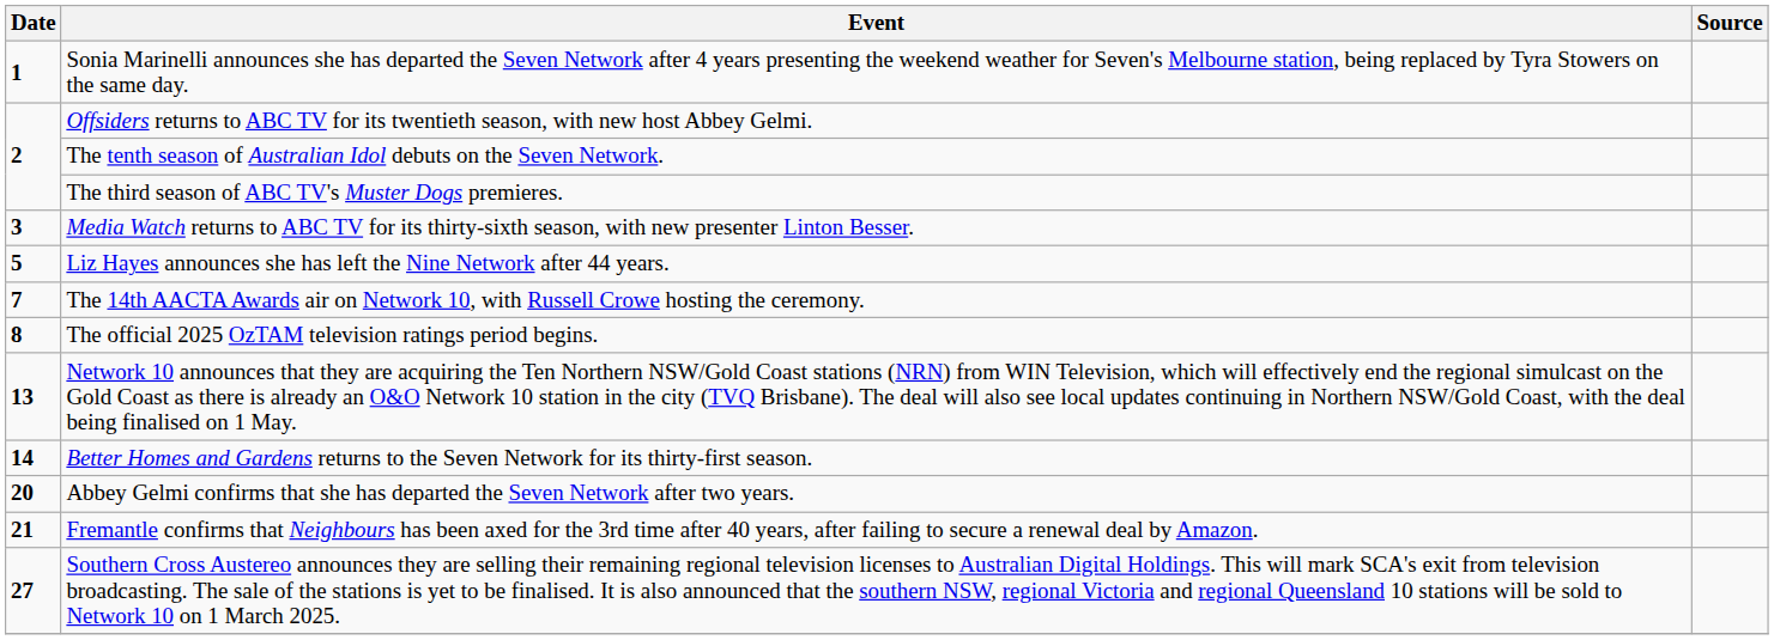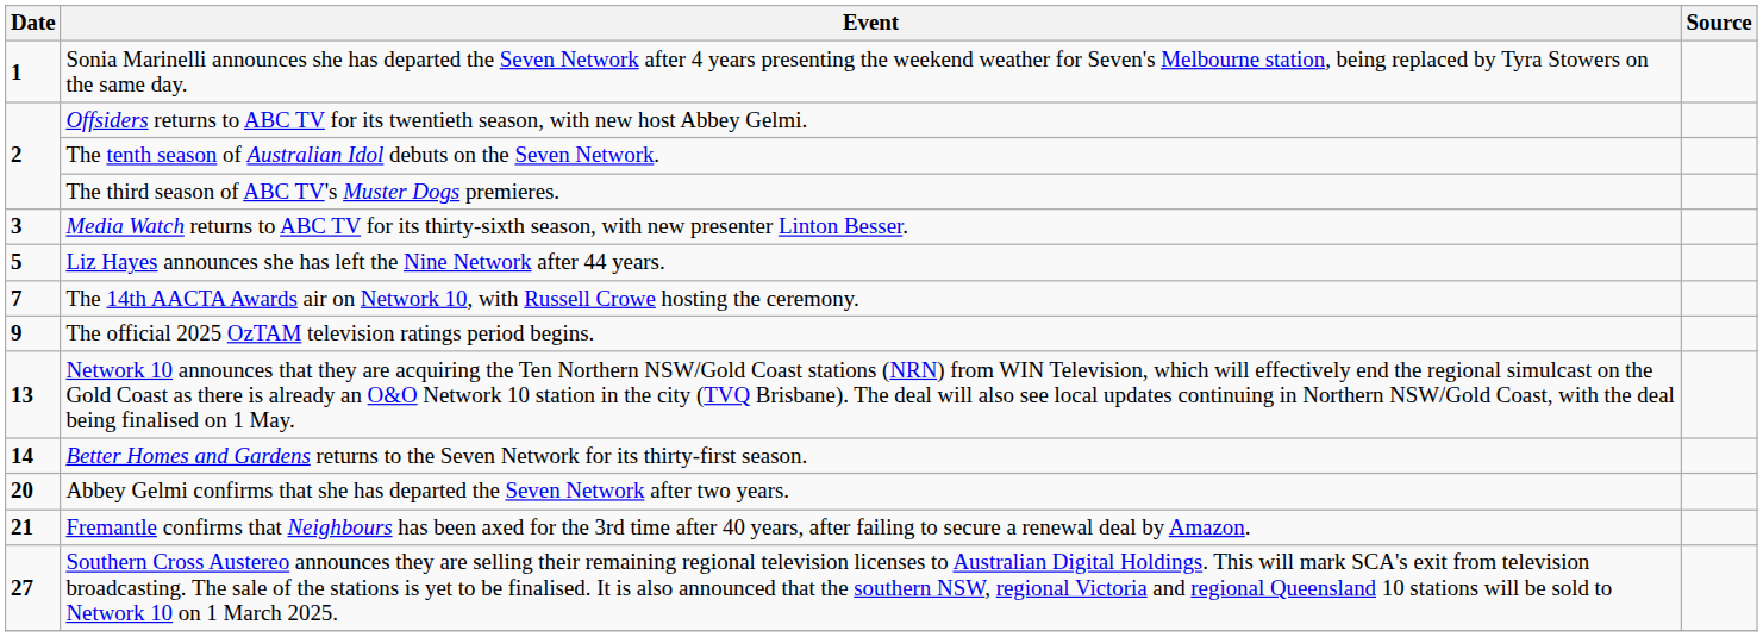 <table class="wikitable">
 <tr>
 <th>Date</th>
 <th>Event</th>
 <th>Source</th>
 </tr>
 <tr>
 <td><strong>1</strong></td>
 <td>Sonia Marinelli announces she has departed the <a href='#'>Seven Network</a> after 4 years presenting the weekend weather for Seven's <a href='#'>Melbourne station</a>, being replaced by Tyra Stowers on the same day.</td>
 <td></td>
 </tr>
 <tr>
 <td rowspan=3><strong>2</strong></td>
 <td><em><a href='#'>Offsiders</a></em> returns to <a href='#'>ABC TV</a> for its twentieth season, with new host Abbey Gelmi.</td>
 <td></td>
 </tr>
 <tr>
 <td>The <a href='#'>tenth season</a> of <em><a href='#'>Australian Idol</a></em> debuts on the <a href='#'>Seven Network</a>.</td>
 <td></td>
 </tr>
 <tr>
 <td>The third season of <a href='#'>ABC TV</a>'s <em><a href='#'>Muster Dogs</a></em> premieres.</td>
 <td></td>
 </tr>
 <tr>
 <td><strong>3</strong></td>
 <td><em><a href='#'>Media Watch</a></em> returns to <a href='#'>ABC TV</a> for its thirty-sixth season, with new presenter <a href='#'>Linton Besser</a>.</td>
 <td></td>
 </tr>
 <tr>
 <td><strong>5</strong></td>
 <td><a href='#'>Liz Hayes</a> announces she has left the <a href='#'>Nine Network</a> after 44 years.</td>
 <td></td>
 </tr>
 <tr>
 <td><strong>7</strong></td>
 <td>The <a href='#'>14th AACTA Awards</a> air on <a href='#'>Network 10</a>, with <a href='#'>Russell Crowe</a> hosting the ceremony.</td>
 <td></td>
 </tr>
 <tr>
-<td><strong>8</strong></td>
+<td><strong>9</strong></td>
 <td>The official 2025 <a href='#'>OzTAM</a> television ratings period begins.</td>
 <td></td>
 </tr>
 <tr>
 <td><strong>13</strong></td>
 <td><a href='#'>Network 10</a> announces that they are acquiring the Ten Northern NSW/Gold Coast stations (<a href='#'>NRN</a>) from WIN Television, which will effectively end the regional simulcast on the Gold Coast as there is already an <a href='#'>O&O</a> Network 10 station in the city (<a href='#'>TVQ</a> Brisbane). The deal will also see local updates continuing in Northern NSW/Gold Coast, with the deal being finalised on 1 May.</td>
 <td></td>
 </tr>
 <tr>
 <td><strong>14</strong></td>
 <td><em><a href='#'>Better Homes and Gardens</a></em> returns to the Seven Network for its thirty-first season.</td>
 <td></td>
 </tr>
 <tr>
 <td><strong>20</strong></td>
 <td>Abbey Gelmi confirms that she has departed the <a href='#'>Seven Network</a> after two years.</td>
 <td></td>
 </tr>
 <tr>
 <td><strong>21</strong></td>
 <td><a href='#'>Fremantle</a> confirms that <em><a href='#'>Neighbours</a></em> has been axed for the 3rd time after 40 years, after failing to secure a renewal deal by <a href='#'>Amazon</a>.</td>
 <td></td>
 </tr>
 <tr>
 <td><strong>27</strong></td>
 <td><a href='#'>Southern Cross Austereo</a> announces they are selling their remaining regional television licenses to <a href='#'>Australian Digital Holdings</a>. This will mark SCA's exit from television broadcasting. The sale of the stations is yet to be finalised. It is also announced that the <a href='#'>southern NSW</a>, <a href='#'>regional Victoria</a> and <a href='#'>regional Queensland</a> 10 stations will be sold to <a href='#'>Network 10</a> on 1 March 2025.</td>
 <td></td>
 </tr>
 <tr>
 </tr>
 </table>
